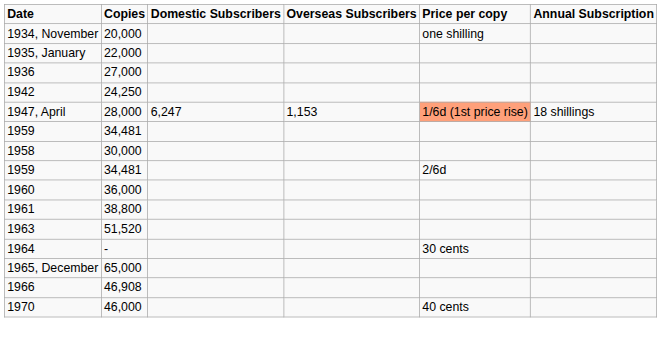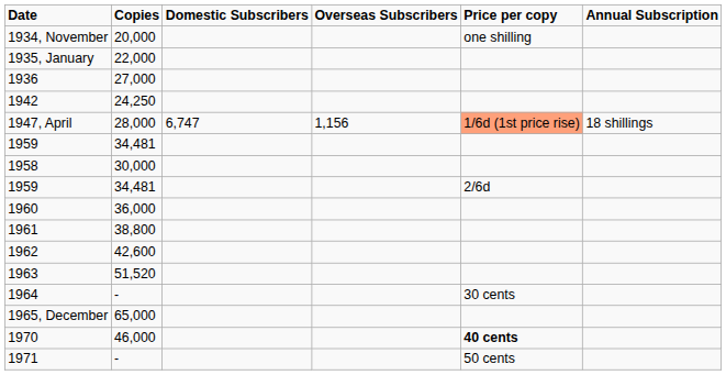 <table class="wikitable">
 <tr>
 <td><strong>Date</strong></td>
 <td><strong>Copies</strong></td>
 <td><strong>Domestic Subscribers</strong></td>
 <td><strong>Overseas Subscribers</strong></td>
 <td><strong>Price per copy</strong></td>
 <td><strong>Annual Subscription</strong></td>
 </tr>
 <tr>
 <td>1934, November</td>
 <td>20,000</td>
 <td></td>
 <td></td>
 <td>one shilling</td>
 <td></td>
 </tr>
 <tr>
 <td>1935, January</td>
 <td>22,000</td>
 <td></td>
 <td></td>
 <td></td>
 <td></td>
 </tr>
 <tr>
 <td>1936</td>
 <td>27,000</td>
 <td></td>
 <td></td>
 <td></td>
 <td></td>
 </tr>
 <tr>
 <td>1942</td>
 <td>24,250</td>
 <td></td>
 <td></td>
 <td></td>
 <td></td>
 </tr>
 <tr>
 <td>1947, April</td>
 <td>28,000</td>
-<td>6,247</td>
-<td>1,153</td>
+<td>6,747</td>
+<td>1,156</td>
 <td style="background: lightsalmon;">1/6d (1st price rise)</td>
 <td>18 shillings</td>
 </tr>
 <tr>
 <td>1959</td>
 <td>34,481</td>
 <td></td>
 <td></td>
 <td></td>
 <td></td>
 </tr>
 <tr>
 <td>1958</td>
 <td>30,000</td>
 <td></td>
 <td></td>
 <td></td>
 <td></td>
 </tr>
 <tr>
 <td>1959</td>
 <td>34,481</td>
 <td></td>
 <td></td>
 <td>2/6d</td>
 <td></td>
 </tr>
 <tr>
 <td>1960</td>
 <td>36,000</td>
 <td></td>
 <td></td>
 <td></td>
 <td></td>
 </tr>
 <tr>
 <td>1961</td>
 <td>38,800</td>
 <td></td>
 <td></td>
 <td></td>
 <td></td>
 </tr>
 <tr>
+<td>1962</td>
+<td>42,600</td>
+<td></td>
+<td></td>
+<td></td>
+<td></td>
+</tr>
+<tr>
 <td>1963</td>
 <td>51,520</td>
 <td></td>
 <td></td>
 <td></td>
 <td></td>
 </tr>
 <tr>
 <td>1964</td>
 <td>-</td>
 <td></td>
 <td></td>
 <td>30 cents</td>
 <td></td>
 </tr>
 <tr>
 <td>1965, December</td>
 <td>65,000</td>
 <td></td>
 <td></td>
 <td></td>
 <td></td>
 </tr>
 <tr>
-<td>1966</td>
-<td>46,908</td>
-<td></td>
-<td></td>
-<td></td>
-<td></td>
-</tr>
-<tr>
 <td>1970</td>
 <td>46,000</td>
 <td></td>
 <td></td>
-<td>40 cents</td>
+<td><strong>40 cents</strong></td>
+<td></td>
+</tr>
+<tr>
+<td>1971</td>
+<td>-</td>
+<td></td>
+<td></td>
+<td>50 cents</td>
 <td></td>
 </tr>
 </table>
